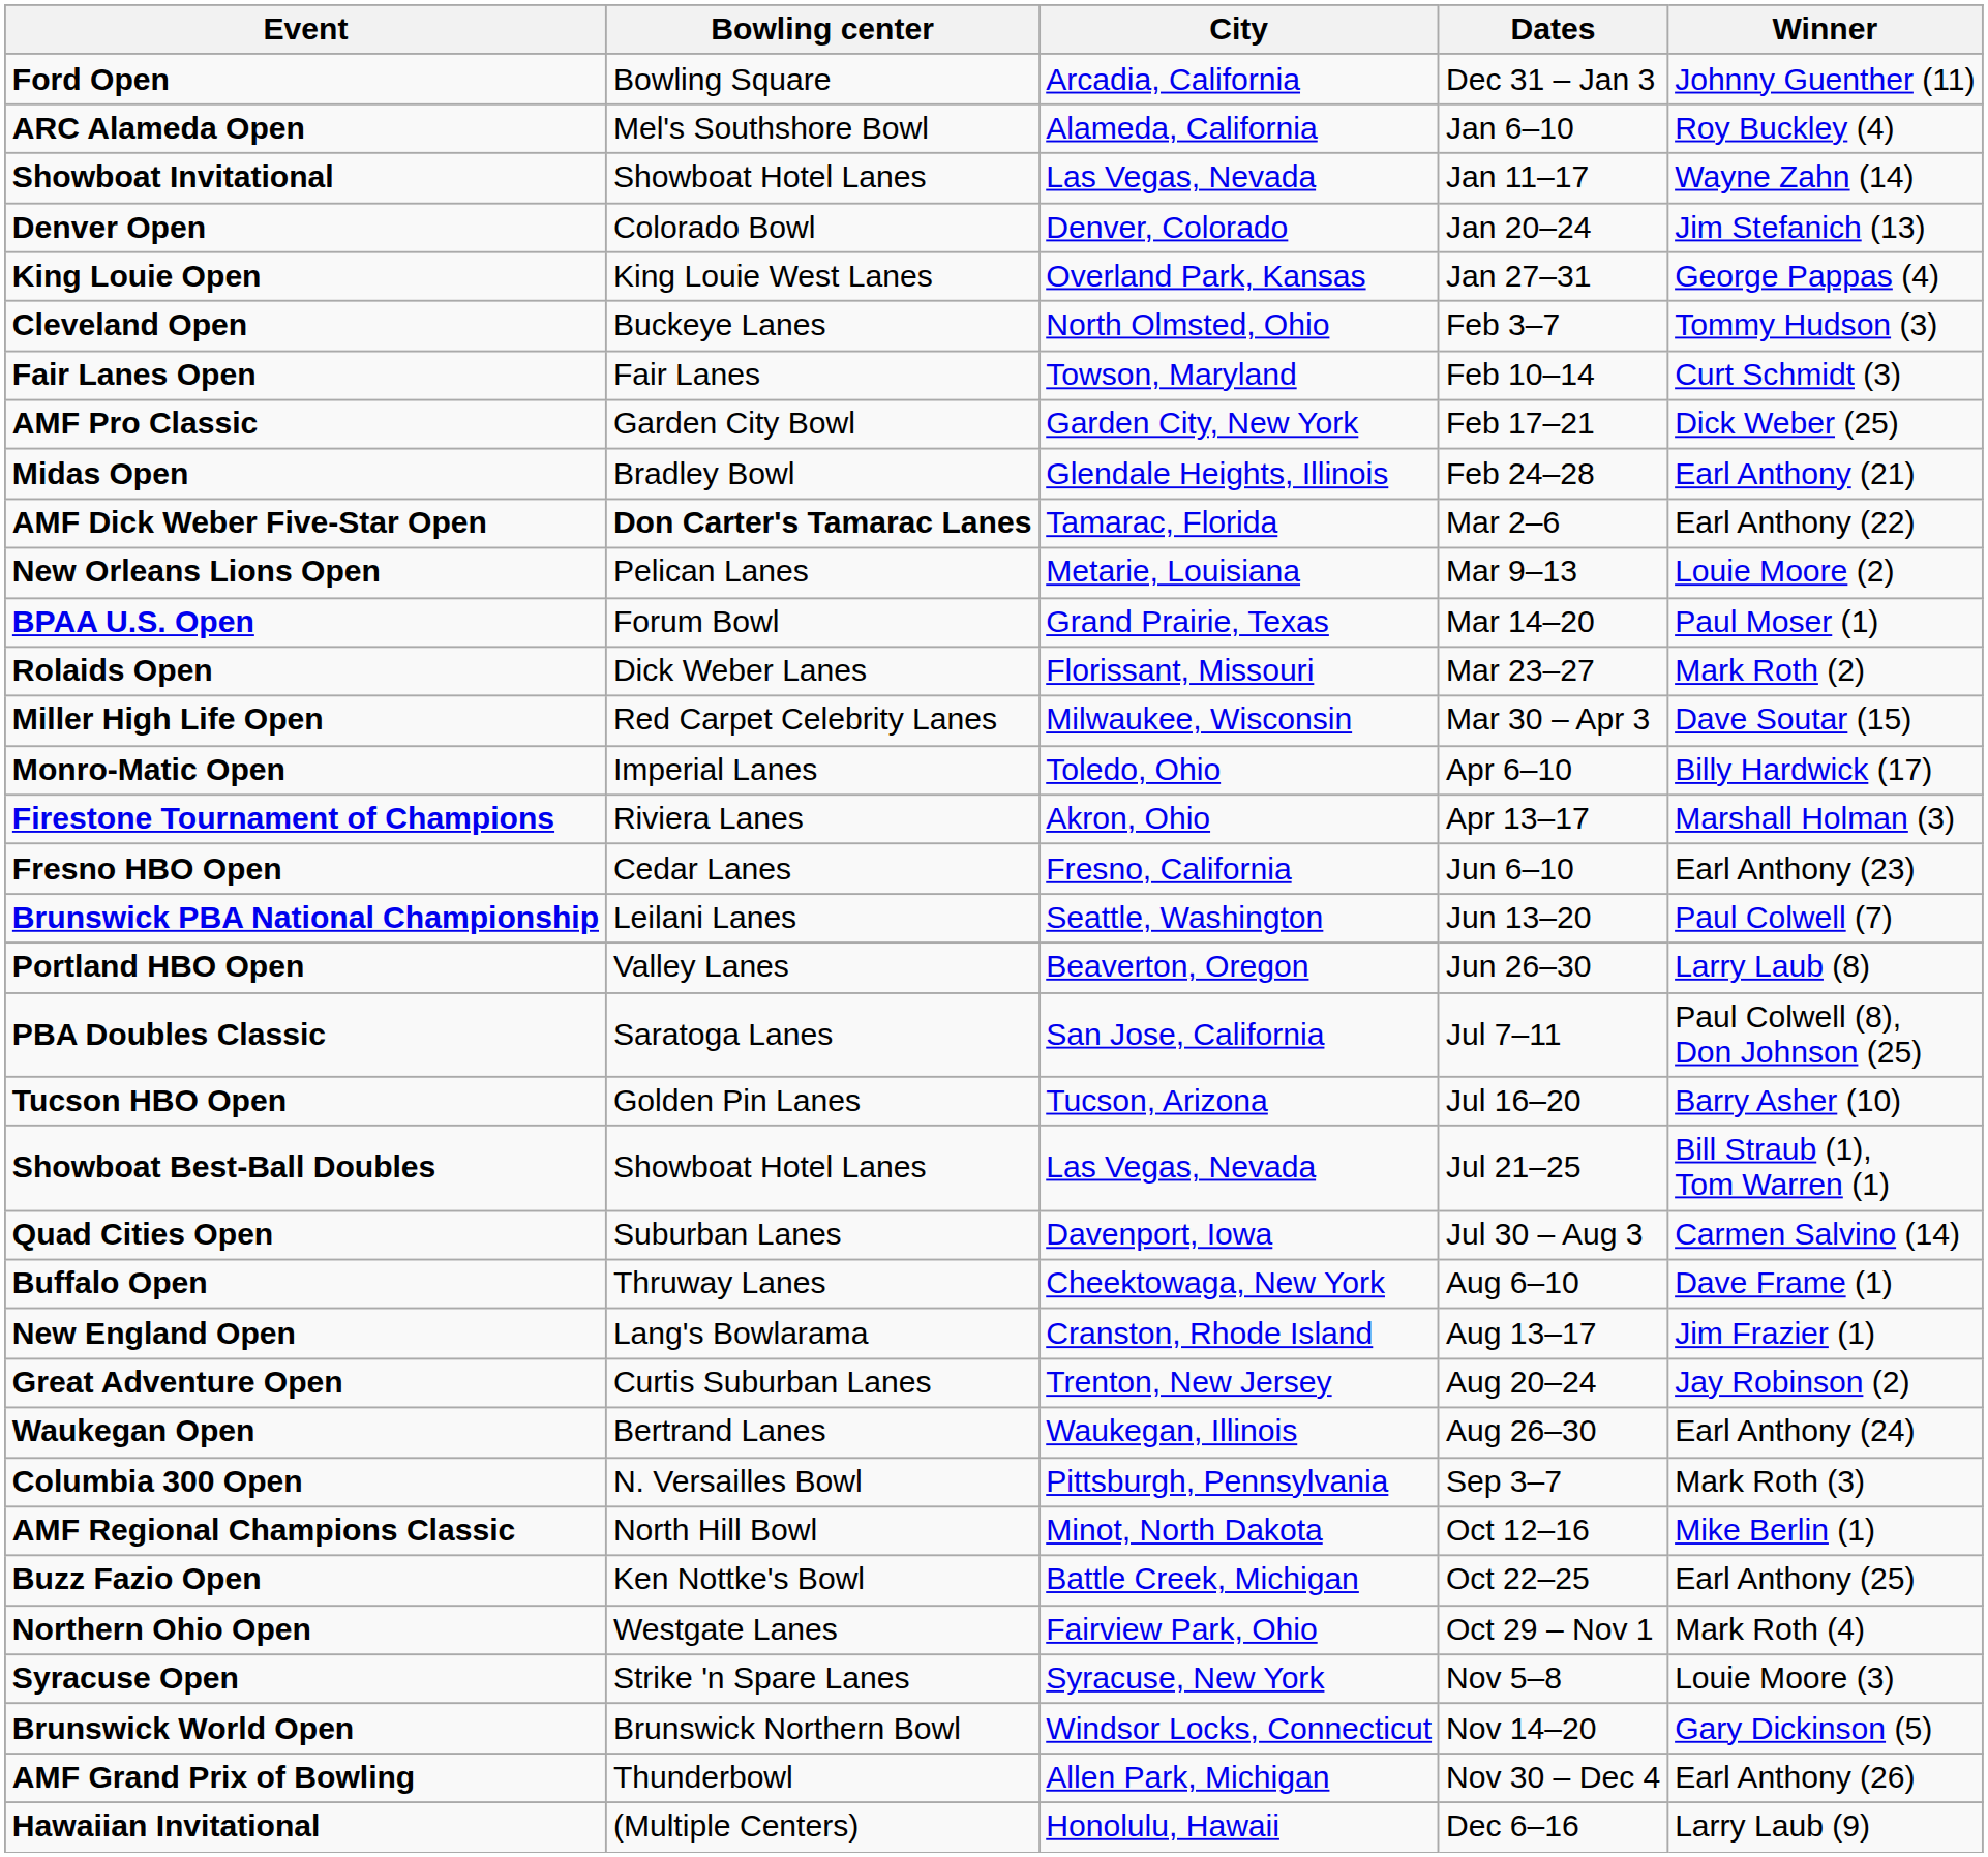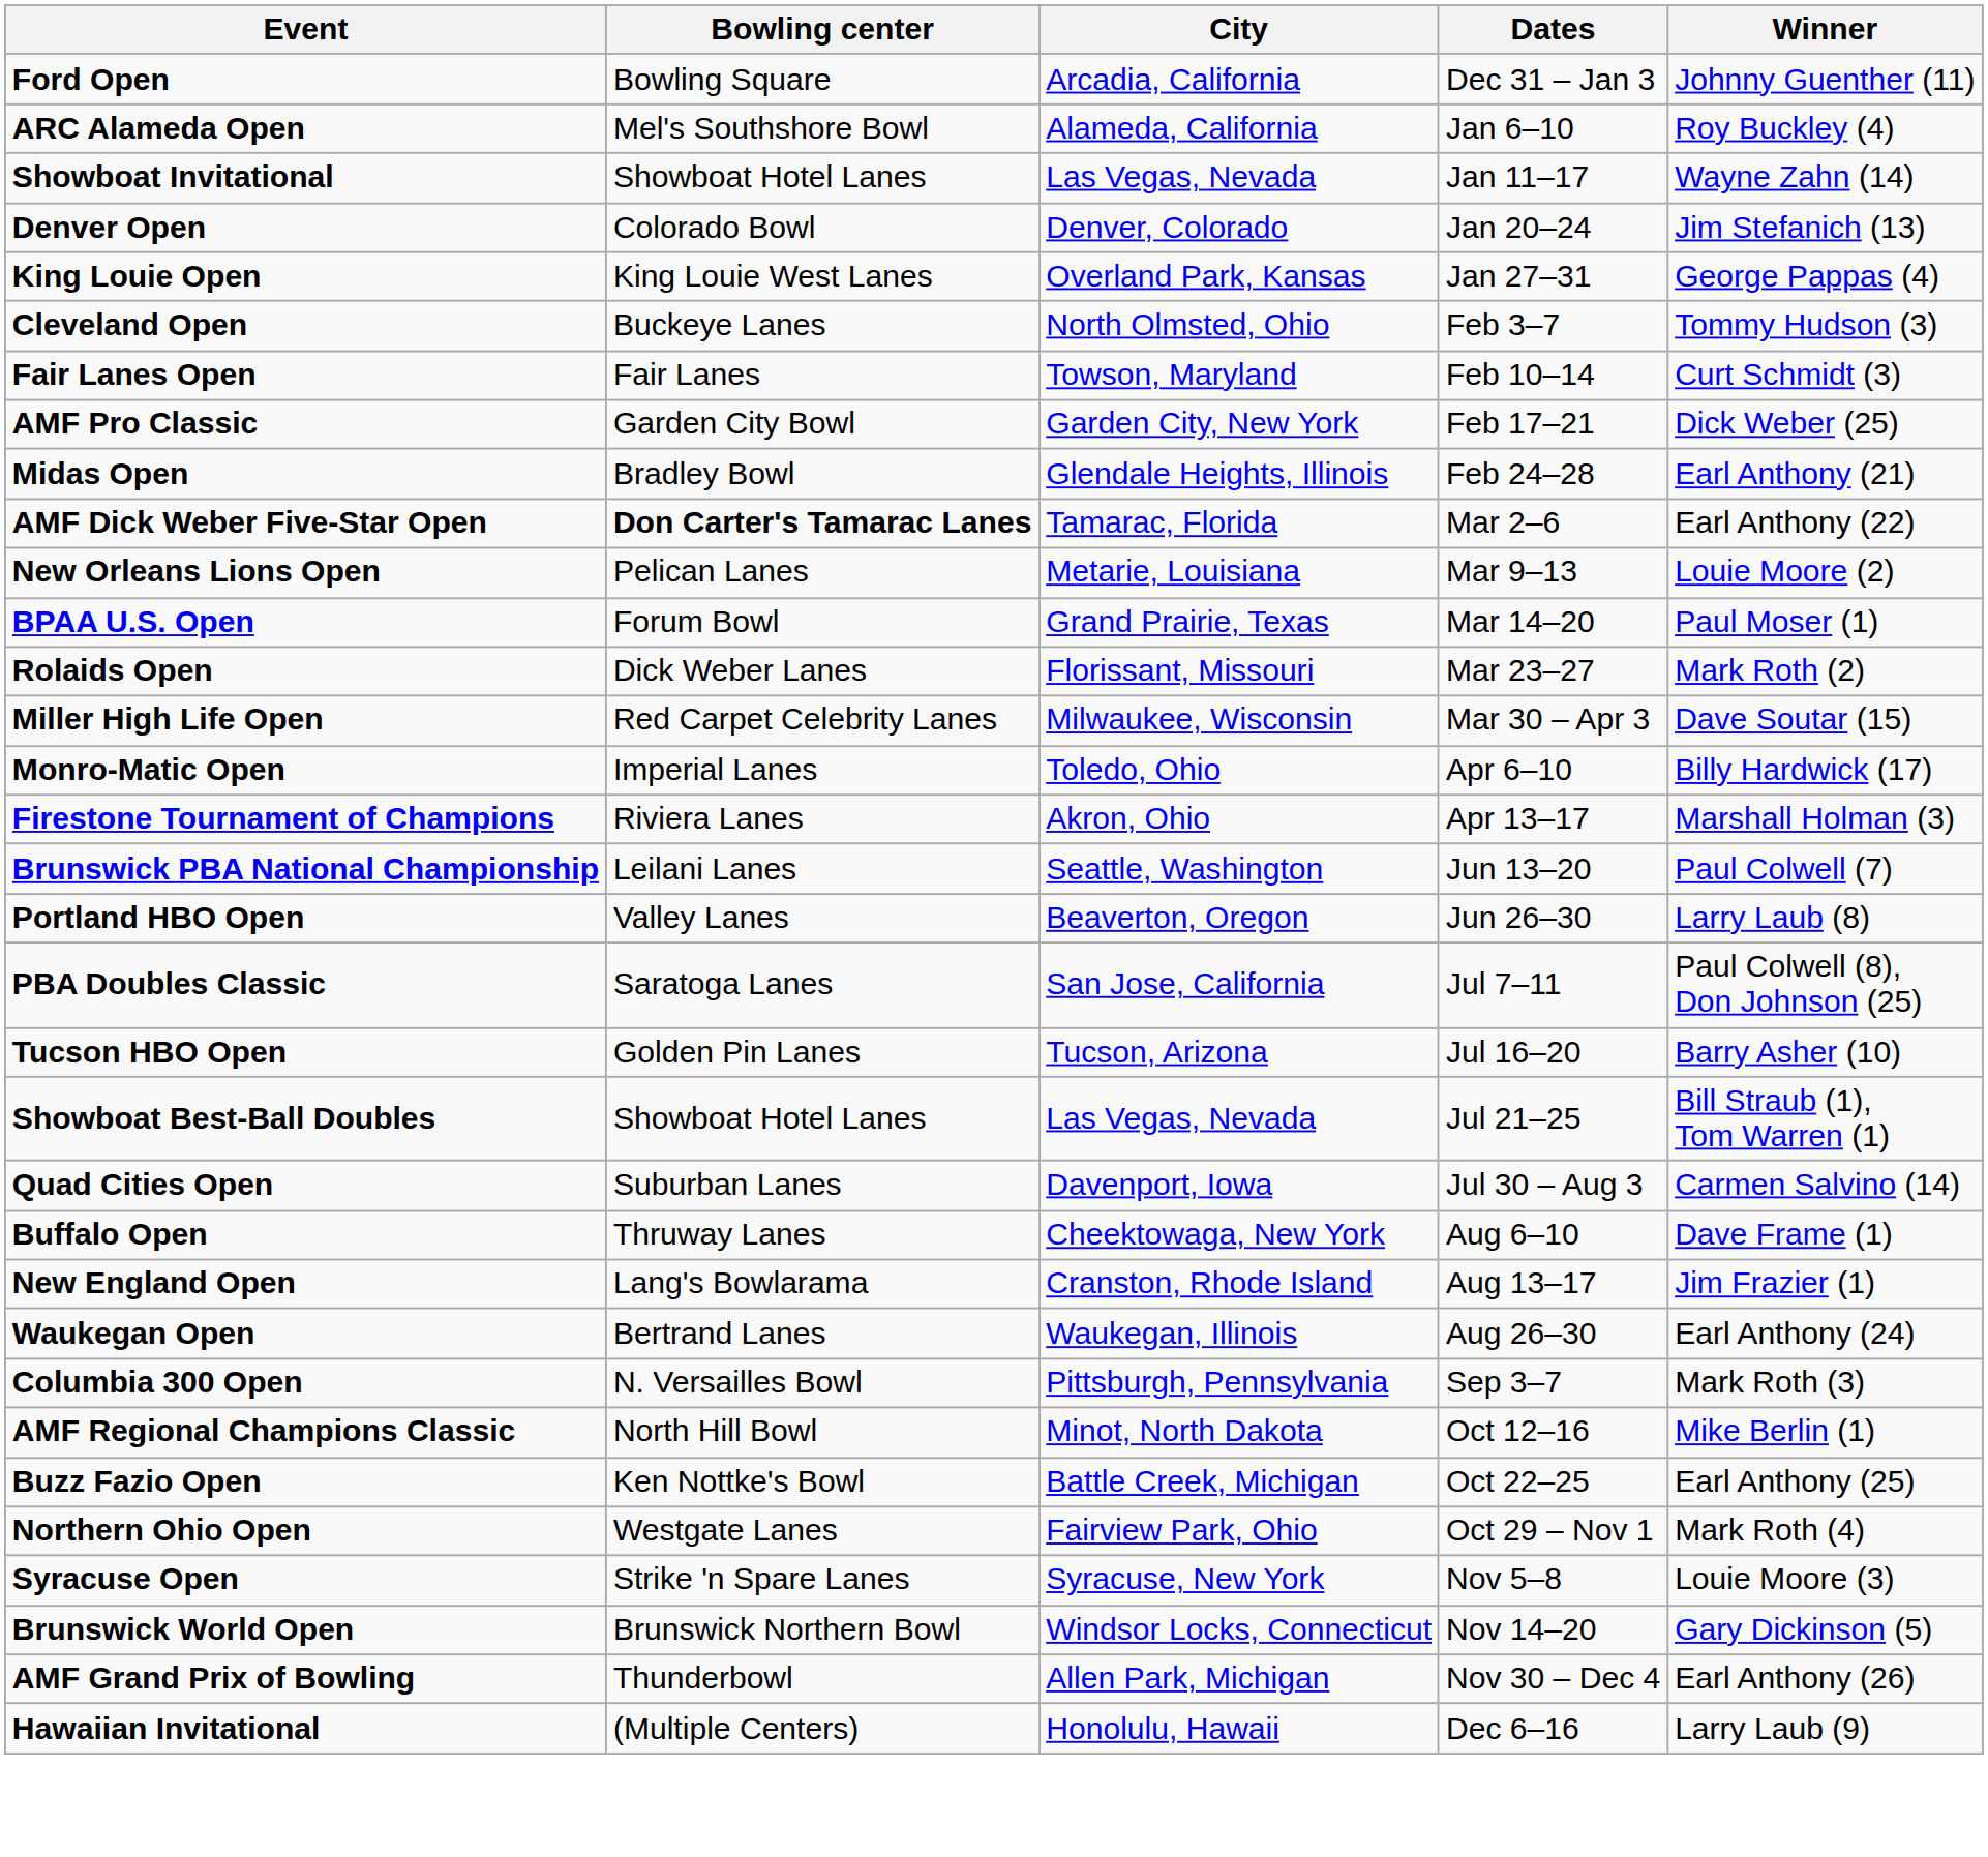 <table class="wikitable">
 <tr>
 <th>Event</th>
 <th>Bowling center</th>
 <th>City</th>
 <th>Dates</th>
 <th>Winner</th>
 </tr>
 <tr>
 <td><strong>Ford Open</strong></td>
 <td>Bowling Square</td>
 <td><a href='#'>Arcadia, California</a></td>
 <td>Dec 31 – Jan 3</td>
 <td><a href='#'>Johnny Guenther</a> (11)</td>
 </tr>
 <tr>
 <td><strong>ARC Alameda Open</strong></td>
 <td>Mel's Southshore Bowl</td>
 <td><a href='#'>Alameda, California</a></td>
 <td>Jan 6–10</td>
 <td><a href='#'>Roy Buckley</a> (4)</td>
 </tr>
 <tr>
 <td><strong>Showboat Invitational</strong></td>
 <td>Showboat Hotel Lanes</td>
 <td><a href='#'>Las Vegas, Nevada</a></td>
 <td>Jan 11–17</td>
 <td><a href='#'>Wayne Zahn</a> (14)</td>
 </tr>
 <tr>
 <td><strong>Denver Open</strong></td>
 <td>Colorado Bowl</td>
 <td><a href='#'>Denver, Colorado</a></td>
 <td>Jan 20–24</td>
 <td><a href='#'>Jim Stefanich</a> (13)</td>
 </tr>
 <tr>
 <td><strong>King Louie Open</strong></td>
 <td>King Louie West Lanes</td>
 <td><a href='#'>Overland Park, Kansas</a></td>
 <td>Jan 27–31</td>
 <td><a href='#'>George Pappas</a> (4)</td>
 </tr>
 <tr>
 <td><strong>Cleveland Open</strong></td>
 <td>Buckeye Lanes</td>
 <td><a href='#'>North Olmsted, Ohio</a></td>
 <td>Feb 3–7</td>
 <td><a href='#'>Tommy Hudson</a> (3)</td>
 </tr>
 <tr>
 <td><strong>Fair Lanes Open</strong></td>
 <td>Fair Lanes</td>
 <td><a href='#'>Towson, Maryland</a></td>
 <td>Feb 10–14</td>
 <td><a href='#'>Curt Schmidt</a> (3)</td>
 </tr>
 <tr>
 <td><strong>AMF Pro Classic</strong></td>
 <td>Garden City Bowl</td>
 <td><a href='#'>Garden City, New York</a></td>
 <td>Feb 17–21</td>
 <td><a href='#'>Dick Weber</a> (25)</td>
 </tr>
 <tr>
 <td><strong>Midas Open</strong></td>
 <td>Bradley Bowl</td>
 <td><a href='#'>Glendale Heights, Illinois</a></td>
 <td>Feb 24–28</td>
 <td><a href='#'>Earl Anthony</a> (21)</td>
 </tr>
 <tr>
 <td><strong>AMF Dick Weber Five-Star Open</strong></td>
 <td><strong>Don Carter's Tamarac Lanes</strong></td>
 <td><a href='#'>Tamarac, Florida</a></td>
 <td>Mar 2–6</td>
 <td>Earl Anthony (22)</td>
 </tr>
 <tr>
 <td><strong>New Orleans Lions Open</strong></td>
 <td>Pelican Lanes</td>
 <td><a href='#'>Metarie, Louisiana</a></td>
 <td>Mar 9–13</td>
 <td><a href='#'>Louie Moore</a> (2)</td>
 </tr>
 <tr>
 <td><strong><a href='#'>BPAA U.S. Open</a></strong></td>
 <td>Forum Bowl</td>
 <td><a href='#'>Grand Prairie, Texas</a></td>
 <td>Mar 14–20</td>
 <td><a href='#'>Paul Moser</a> (1)</td>
 </tr>
 <tr>
 <td><strong>Rolaids Open</strong></td>
 <td>Dick Weber Lanes</td>
 <td><a href='#'>Florissant, Missouri</a></td>
 <td>Mar 23–27</td>
 <td><a href='#'>Mark Roth</a> (2)</td>
 </tr>
 <tr>
 <td><strong>Miller High Life Open</strong></td>
 <td>Red Carpet Celebrity Lanes</td>
 <td><a href='#'>Milwaukee, Wisconsin</a></td>
 <td>Mar 30 – Apr 3</td>
 <td><a href='#'>Dave Soutar</a> (15)</td>
 </tr>
 <tr>
 <td><strong>Monro-Matic Open</strong></td>
 <td>Imperial Lanes</td>
 <td><a href='#'>Toledo, Ohio</a></td>
 <td>Apr 6–10</td>
 <td><a href='#'>Billy Hardwick</a> (17)</td>
 </tr>
 <tr>
 <td><strong><a href='#'>Firestone Tournament of Champions</a></strong></td>
 <td>Riviera Lanes</td>
 <td><a href='#'>Akron, Ohio</a></td>
 <td>Apr 13–17</td>
 <td><a href='#'>Marshall Holman</a> (3)</td>
 </tr>
 <tr>
-<td><strong>Fresno HBO Open</strong></td>
-<td>Cedar Lanes</td>
-<td><a href='#'>Fresno, California</a></td>
-<td>Jun 6–10</td>
-<td>Earl Anthony (23)</td>
-</tr>
-<tr>
 <td><strong><a href='#'>Brunswick PBA National Championship</a></strong></td>
 <td>Leilani Lanes</td>
 <td><a href='#'>Seattle, Washington</a></td>
 <td>Jun 13–20</td>
 <td><a href='#'>Paul Colwell</a> (7)</td>
 </tr>
 <tr>
 <td><strong>Portland HBO Open</strong></td>
 <td>Valley Lanes</td>
 <td><a href='#'>Beaverton, Oregon</a></td>
 <td>Jun 26–30</td>
 <td><a href='#'>Larry Laub</a> (8)</td>
 </tr>
 <tr>
 <td><strong>PBA Doubles Classic</strong></td>
 <td>Saratoga Lanes</td>
 <td><a href='#'>San Jose, California</a></td>
 <td>Jul 7–11</td>
 <td>Paul Colwell (8),<br><a href='#'>Don Johnson</a> (25)</td>
 </tr>
 <tr>
 <td><strong>Tucson HBO Open</strong></td>
 <td>Golden Pin Lanes</td>
 <td><a href='#'>Tucson, Arizona</a></td>
 <td>Jul 16–20</td>
 <td><a href='#'>Barry Asher</a> (10)</td>
 </tr>
 <tr>
 <td><strong>Showboat Best-Ball Doubles</strong></td>
 <td>Showboat Hotel Lanes</td>
 <td><a href='#'>Las Vegas, Nevada</a></td>
 <td>Jul 21–25</td>
 <td><a href='#'>Bill Straub</a> (1),<br><a href='#'>Tom Warren</a> (1)</td>
 </tr>
 <tr>
 <td><strong>Quad Cities Open</strong></td>
 <td>Suburban Lanes</td>
 <td><a href='#'>Davenport, Iowa</a></td>
 <td>Jul 30 – Aug 3</td>
 <td><a href='#'>Carmen Salvino</a> (14)</td>
 </tr>
 <tr>
 <td><strong>Buffalo Open</strong></td>
 <td>Thruway Lanes</td>
 <td><a href='#'>Cheektowaga, New York</a></td>
 <td>Aug 6–10</td>
 <td><a href='#'>Dave Frame</a> (1)</td>
 </tr>
 <tr>
 <td><strong>New England Open</strong></td>
 <td>Lang's Bowlarama</td>
 <td><a href='#'>Cranston, Rhode Island</a></td>
 <td>Aug 13–17</td>
 <td><a href='#'>Jim Frazier</a> (1)</td>
-</tr>
-<tr>
-<td><strong>Great Adventure Open</strong></td>
-<td>Curtis Suburban Lanes</td>
-<td><a href='#'>Trenton, New Jersey</a></td>
-<td>Aug 20–24</td>
-<td><a href='#'>Jay Robinson</a> (2)</td>
 </tr>
 <tr>
 <td><strong>Waukegan Open</strong></td>
 <td>Bertrand Lanes</td>
 <td><a href='#'>Waukegan, Illinois</a></td>
 <td>Aug 26–30</td>
 <td>Earl Anthony (24)</td>
 </tr>
 <tr>
 <td><strong>Columbia 300 Open</strong></td>
 <td>N. Versailles Bowl</td>
 <td><a href='#'>Pittsburgh, Pennsylvania</a></td>
 <td>Sep 3–7</td>
 <td>Mark Roth (3)</td>
 </tr>
 <tr>
 <td><strong>AMF Regional Champions Classic</strong></td>
 <td>North Hill Bowl</td>
 <td><a href='#'>Minot, North Dakota</a></td>
 <td>Oct 12–16</td>
 <td><a href='#'>Mike Berlin</a> (1)</td>
 </tr>
 <tr>
 <td><strong>Buzz Fazio Open</strong></td>
 <td>Ken Nottke's Bowl</td>
 <td><a href='#'>Battle Creek, Michigan</a></td>
 <td>Oct 22–25</td>
 <td>Earl Anthony (25)</td>
 </tr>
 <tr>
 <td><strong>Northern Ohio Open</strong></td>
 <td>Westgate Lanes</td>
 <td><a href='#'>Fairview Park, Ohio</a></td>
 <td>Oct 29 – Nov 1</td>
 <td>Mark Roth (4)</td>
 </tr>
 <tr>
 <td><strong>Syracuse Open</strong></td>
 <td>Strike 'n Spare Lanes</td>
 <td><a href='#'>Syracuse, New York</a></td>
 <td>Nov 5–8</td>
 <td>Louie Moore (3)</td>
 </tr>
 <tr>
 <td><strong>Brunswick World Open</strong></td>
 <td>Brunswick Northern Bowl</td>
 <td><a href='#'>Windsor Locks, Connecticut</a></td>
 <td>Nov 14–20</td>
 <td><a href='#'>Gary Dickinson</a> (5)</td>
 </tr>
 <tr>
 <td><strong>AMF Grand Prix of Bowling</strong></td>
 <td>Thunderbowl</td>
 <td><a href='#'>Allen Park, Michigan</a></td>
 <td>Nov 30 – Dec 4</td>
 <td>Earl Anthony (26)</td>
 </tr>
 <tr>
 <td><strong>Hawaiian Invitational</strong></td>
 <td>(Multiple Centers)</td>
 <td><a href='#'>Honolulu, Hawaii</a></td>
 <td>Dec 6–16</td>
 <td>Larry Laub (9)</td>
 </tr>
 </table>
